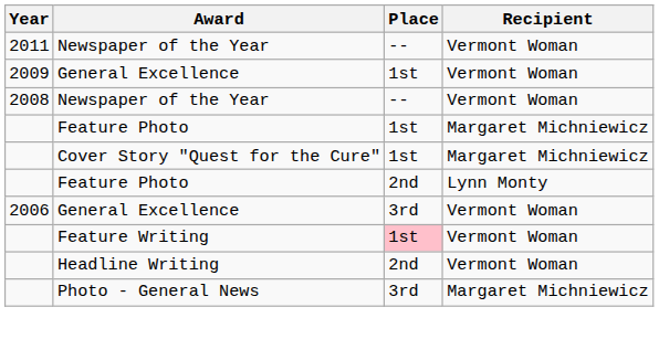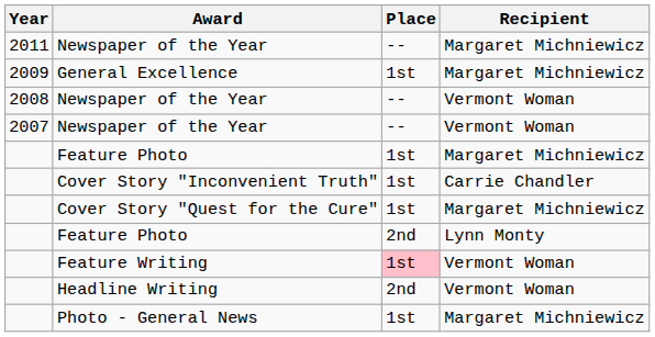 <table class="wikitable">
 <tr>
 <th>Year</th>
 <th>Award</th>
 <th>Place</th>
 <th>Recipient</th>
 </tr>
 <tr>
 <td>2011</td>
 <td>Newspaper of the Year</td>
 <td>--</td>
-<td>Vermont Woman</td>
+<td>Margaret Michniewicz</td>
 </tr>
 <tr>
 <td>2009</td>
 <td>General Excellence</td>
 <td>1st</td>
+<td>Margaret Michniewicz</td>
+</tr>
+<tr>
+<td>2008</td>
+<td>Newspaper of the Year</td>
+<td>--</td>
 <td>Vermont Woman</td>
 </tr>
 <tr>
-<td>2008</td>
+<td>2007</td>
 <td>Newspaper of the Year</td>
 <td>--</td>
 <td>Vermont Woman</td>
 </tr>
 <tr>
 <td></td>
 <td>Feature Photo</td>
 <td>1st</td>
 <td>Margaret Michniewicz</td>
 </tr>
 <tr>
 <td></td>
+<td>Cover Story "Inconvenient Truth"</td>
+<td>1st</td>
+<td>Carrie Chandler</td>
+</tr>
+<tr>
+<td></td>
 <td>Cover Story "Quest for the Cure"</td>
 <td>1st</td>
 <td>Margaret Michniewicz</td>
 </tr>
 <tr>
 <td></td>
 <td>Feature Photo</td>
 <td>2nd</td>
 <td>Lynn Monty</td>
-</tr>
-<tr>
-<td>2006</td>
-<td>General Excellence</td>
-<td>3rd</td>
-<td>Vermont Woman</td>
 </tr>
 <tr>
 <td></td>
 <td>Feature Writing</td>
 <td style="background: pink;">1st</td>
 <td>Vermont Woman</td>
 </tr>
 <tr>
 <td></td>
 <td>Headline Writing</td>
 <td>2nd</td>
 <td>Vermont Woman</td>
 </tr>
 <tr>
 <td></td>
 <td>Photo - General News</td>
-<td>3rd</td>
+<td>1st</td>
 <td>Margaret Michniewicz</td>
 </tr>
 </table>
